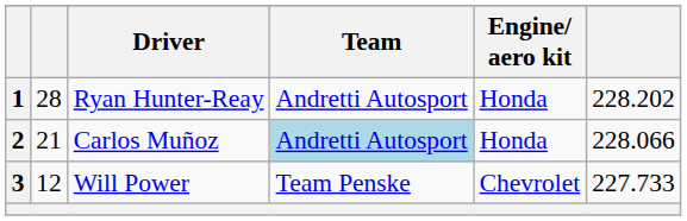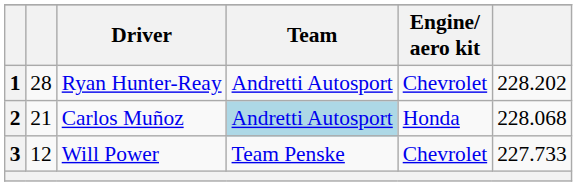 <table class="wikitable" style="font-size:95%;">
 <tr>
 </tr>
 <tr>
 <th></th>
 <th></th>
 <th>Driver</th>
 <th>Team</th>
 <th>Engine/<br>aero kit</th>
 <th></th>
 </tr>
 <tr>
 <th>1</th>
 <td style="text-align:center;">28</td>
 <td> <a href='#'>Ryan Hunter-Reay</a></td>
 <td><a href='#'>Andretti Autosport</a></td>
-<td><a href='#'>Honda</a></td>
+<td><a href='#'>Chevrolet</a></td>
 <td>228.202</td>
 </tr>
 <tr>
 <th>2</th>
 <td style="text-align:center;">21</td>
 <td> <a href='#'>Carlos Muñoz</a></td>
 <td style="background: lightblue;"><a href='#'>Andretti Autosport</a></td>
 <td><a href='#'>Honda</a></td>
-<td>228.066</td>
+<td>228.068</td>
 </tr>
 <tr>
 <th>3</th>
 <td style="text-align:center;">12</td>
 <td> <a href='#'>Will Power</a></td>
 <td><a href='#'>Team Penske</a></td>
 <td><a href='#'>Chevrolet</a></td>
 <td>227.733</td>
 </tr>
 <tr>
 <th colspan=6></th>
 </tr>
 </table>
